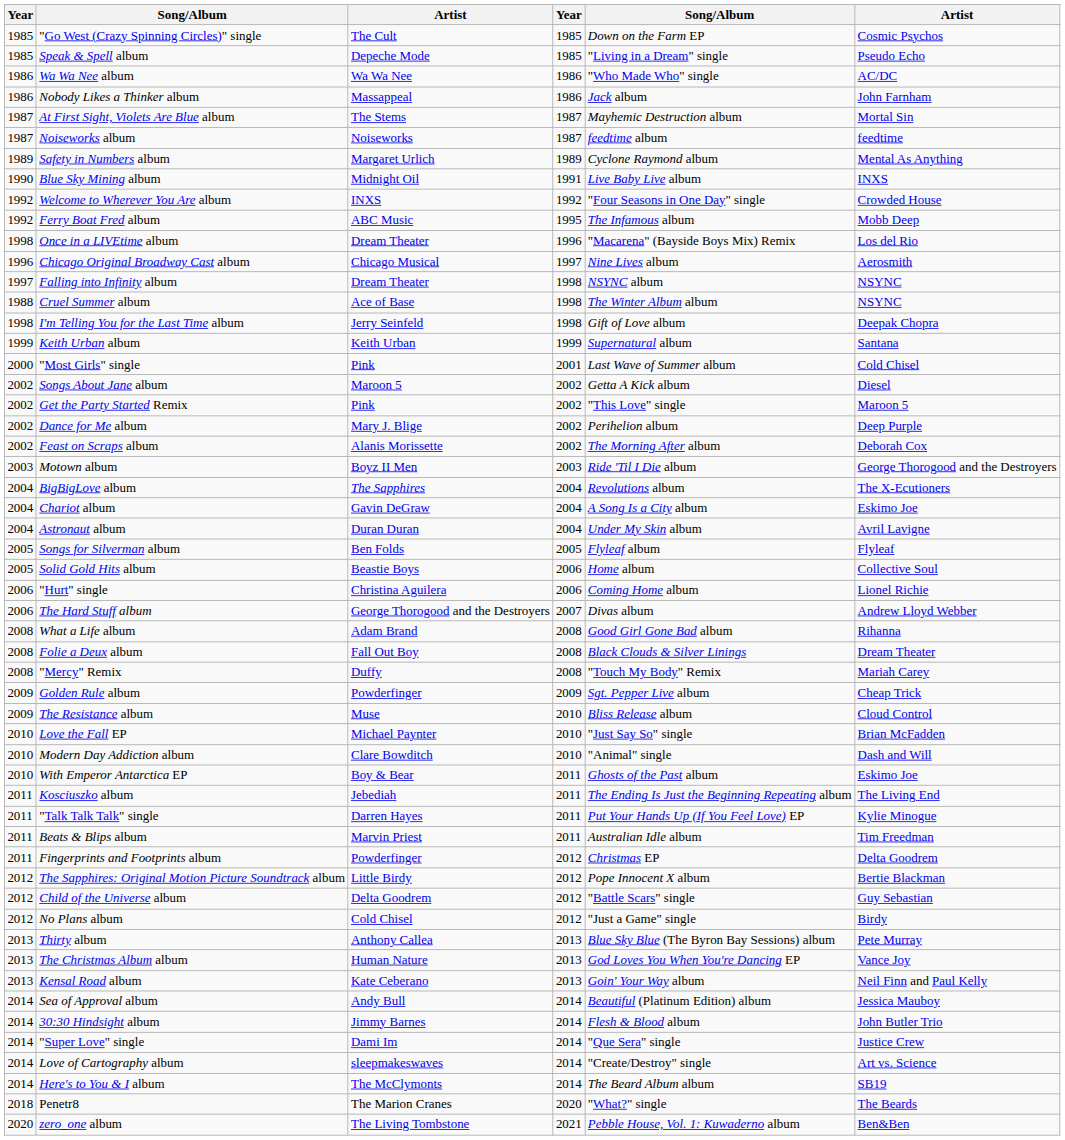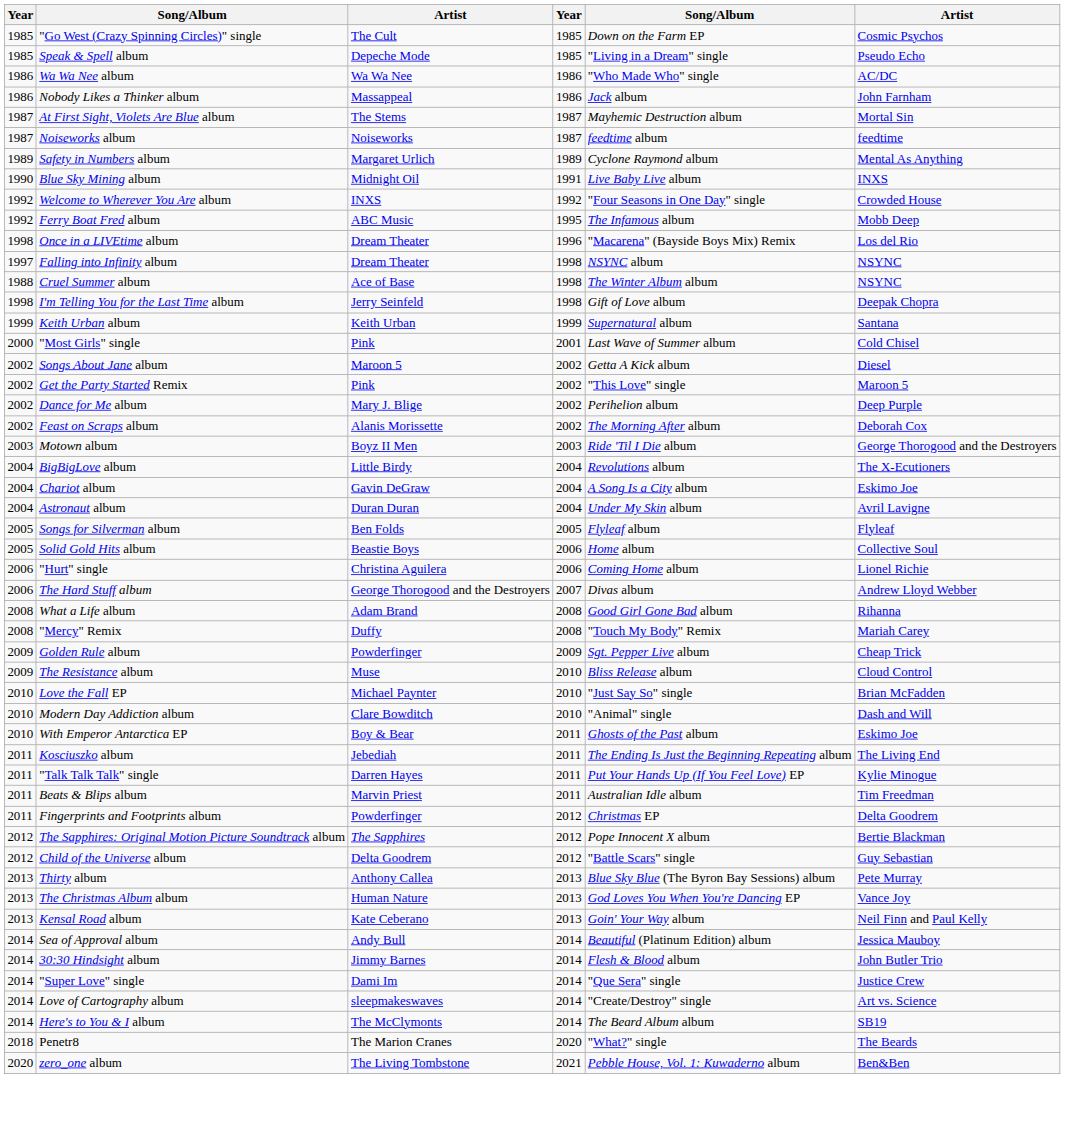 <table class="wikitable">
 <tr>
 <th>Year</th>
 <th>Song/Album</th>
 <th>Artist</th>
 <th>Year</th>
 <th>Song/Album</th>
 <th>Artist</th>
 </tr>
 <tr>
 <td>1985</td>
 <td>"<a href='#'>Go West (Crazy Spinning Circles)</a>" single</td>
 <td><a href='#'>The Cult</a></td>
 <td>1985</td>
 <td><em>Down on the Farm</em> EP</td>
 <td><a href='#'>Cosmic Psychos</a></td>
 </tr>
 <tr>
 <td>1985</td>
 <td><a href='#'><em>Speak & Spell</em></a> album</td>
 <td><a href='#'>Depeche Mode</a></td>
 <td>1985</td>
 <td>"<a href='#'>Living in a Dream</a>" single</td>
 <td><a href='#'>Pseudo Echo</a></td>
 </tr>
 <tr>
 <td>1986</td>
 <td><a href='#'><em>Wa Wa Nee</em></a> album</td>
 <td><a href='#'>Wa Wa Nee</a></td>
 <td>1986</td>
 <td>"<a href='#'>Who Made Who</a>" single</td>
 <td><a href='#'>AC/DC</a></td>
 </tr>
 <tr>
 <td>1986</td>
 <td><em>Nobody Likes a Thinker</em> album</td>
 <td><a href='#'>Massappeal</a></td>
 <td>1986</td>
 <td><em><a href='#'>Jack</a></em> album</td>
 <td><a href='#'>John Farnham</a></td>
 </tr>
 <tr>
 <td>1987</td>
 <td><em><a href='#'>At First Sight, Violets Are Blue</a></em> album</td>
 <td><a href='#'>The Stems</a></td>
 <td>1987</td>
 <td><em>Mayhemic Destruction</em> album</td>
 <td><a href='#'>Mortal Sin</a></td>
 </tr>
 <tr>
 <td>1987</td>
 <td><a href='#'><em>Noiseworks</em></a> album</td>
 <td><a href='#'>Noiseworks</a></td>
 <td>1987</td>
 <td><a href='#'><em>feedtime</em></a> album</td>
 <td><a href='#'>feedtime</a></td>
 </tr>
 <tr>
 <td>1989</td>
 <td><a href='#'><em>Safety in Numbers</em></a> album</td>
 <td><a href='#'>Margaret Urlich</a></td>
 <td>1989</td>
 <td><em>Cyclone Raymond</em> album</td>
 <td><a href='#'>Mental As Anything</a></td>
 </tr>
 <tr>
 <td>1990</td>
 <td><em><a href='#'>Blue Sky Mining</a></em> album</td>
 <td><a href='#'>Midnight Oil</a></td>
 <td>1991</td>
 <td><em><a href='#'>Live Baby Live</a></em> album</td>
 <td><a href='#'>INXS</a></td>
 </tr>
 <tr>
 <td>1992</td>
 <td><em><a href='#'>Welcome to Wherever You Are</a></em> album</td>
 <td><a href='#'>INXS</a></td>
 <td>1992</td>
 <td>"<a href='#'>Four Seasons in One Day</a>" single</td>
 <td><a href='#'>Crowded House</a></td>
 </tr>
 <tr>
 <td>1992</td>
 <td><em><a href='#'>Ferry Boat Fred</a></em> album</td>
 <td><a href='#'>ABC Music</a></td>
 <td>1995</td>
 <td><em><a href='#'>The Infamous</a></em> album</td>
 <td><a href='#'>Mobb Deep</a></td>
 </tr>
 <tr>
 <td>1998</td>
 <td><em><a href='#'>Once in a LIVEtime</a></em> album</td>
 <td><a href='#'>Dream Theater</a></td>
 <td>1996</td>
 <td>"<a href='#'>Macarena</a>" (Bayside Boys Mix) Remix</td>
 <td><a href='#'>Los del Rio</a></td>
 </tr>
 <tr>
-<td>1996</td>
-<td><em><a href='#'>Chicago Original Broadway Cast</a></em> album</td>
-<td><a href='#'>Chicago Musical</a></td>
-<td>1997</td>
-<td><em><a href='#'>Nine Lives</a></em> album</td>
-<td><a href='#'>Aerosmith</a></td>
-</tr>
-<tr>
 <td>1997</td>
 <td><em><a href='#'>Falling into Infinity</a></em> album</td>
 <td><a href='#'>Dream Theater</a></td>
 <td>1998</td>
 <td><em><a href='#'>NSYNC</a></em> album</td>
 <td><a href='#'>NSYNC</a></td>
 </tr>
 <tr>
 <td>1988</td>
 <td><em><a href='#'>Cruel Summer</a></em> album</td>
 <td><a href='#'>Ace of Base</a></td>
 <td>1998</td>
 <td><em><a href='#'>The Winter Album</a></em> album</td>
 <td><a href='#'>NSYNC</a></td>
 </tr>
 <tr>
 <td>1998</td>
 <td><em><a href='#'>I'm Telling You for the Last Time</a></em> album</td>
 <td><a href='#'>Jerry Seinfeld</a></td>
 <td>1998</td>
 <td><em>Gift of Love</em> album</td>
 <td><a href='#'>Deepak Chopra</a></td>
 </tr>
 <tr>
 <td>1999</td>
 <td><em><a href='#'>Keith Urban</a></em> album</td>
 <td><a href='#'>Keith Urban</a></td>
 <td>1999</td>
 <td><em><a href='#'>Supernatural</a></em> album</td>
 <td><a href='#'>Santana</a></td>
 </tr>
 <tr>
 <td>2000</td>
 <td>"<a href='#'>Most Girls</a>" single</td>
 <td><a href='#'>Pink</a></td>
 <td>2001</td>
 <td><em>Last Wave of Summer</em> album</td>
 <td><a href='#'>Cold Chisel</a></td>
 </tr>
 <tr>
 <td>2002</td>
 <td><em><a href='#'>Songs About Jane</a></em> album</td>
 <td><a href='#'>Maroon 5</a></td>
 <td>2002</td>
 <td><em>Getta A Kick</em> album</td>
 <td><a href='#'>Diesel</a></td>
 </tr>
 <tr>
 <td>2002</td>
 <td><em><a href='#'>Get the Party Started</a></em> Remix</td>
 <td><a href='#'>Pink</a></td>
 <td>2002</td>
 <td>"<a href='#'>This Love</a>" single</td>
 <td><a href='#'>Maroon 5</a></td>
 </tr>
 <tr>
 <td>2002</td>
 <td><em><a href='#'>Dance for Me</a></em> album</td>
 <td><a href='#'>Mary J. Blige</a></td>
 <td>2002</td>
 <td><em>Perihelion</em> album</td>
 <td><a href='#'>Deep Purple</a></td>
 </tr>
 <tr>
 <td>2002</td>
 <td><em><a href='#'>Feast on Scraps</a></em> album</td>
 <td><a href='#'>Alanis Morissette</a></td>
 <td>2002</td>
 <td><a href='#'><em>The Morning After</em></a> album</td>
 <td><a href='#'>Deborah Cox</a></td>
 </tr>
 <tr>
 <td>2003</td>
 <td><em>Motown</em> album</td>
 <td><a href='#'>Boyz II Men</a></td>
 <td>2003</td>
 <td><em><a href='#'>Ride 'Til I Die</a></em> album</td>
 <td><a href='#'>George Thorogood</a> and the Destroyers</td>
 </tr>
 <tr>
 <td>2004</td>
 <td><em><a href='#'>BigBigLove</a></em> album</td>
-<td><em><a href='#'>The Sapphires</a></em></td>
+<td><a href='#'>Little Birdy</a></td>
 <td>2004</td>
 <td><a href='#'><em>Revolutions</em></a> album</td>
 <td><a href='#'>The X-Ecutioners</a></td>
 </tr>
 <tr>
 <td>2004</td>
 <td><a href='#'><em>Chariot</em></a> album</td>
 <td><a href='#'>Gavin DeGraw</a></td>
 <td>2004</td>
 <td><em><a href='#'>A Song Is a City</a></em> album</td>
 <td><a href='#'>Eskimo Joe</a></td>
 </tr>
 <tr>
 <td>2004</td>
 <td><em><a href='#'>Astronaut</a></em> album</td>
 <td><a href='#'>Duran Duran</a></td>
 <td>2004</td>
 <td><a href='#'><em>Under My Skin</em></a> album</td>
 <td><a href='#'>Avril Lavigne</a></td>
 </tr>
 <tr>
 <td>2005</td>
 <td><em><a href='#'>Songs for Silverman</a></em> album</td>
 <td><a href='#'>Ben Folds</a></td>
 <td>2005</td>
 <td><a href='#'><em>Flyleaf</em></a> album</td>
 <td><a href='#'>Flyleaf</a></td>
 </tr>
 <tr>
 <td>2005</td>
 <td><em><a href='#'>Solid Gold Hits</a></em> album</td>
 <td><a href='#'>Beastie Boys</a></td>
 <td>2006</td>
 <td><em><a href='#'>Home</a></em> album</td>
 <td><a href='#'>Collective Soul</a></td>
 </tr>
 <tr>
 <td>2006</td>
 <td>"<a href='#'>Hurt</a>" single</td>
 <td><a href='#'>Christina Aguilera</a></td>
 <td>2006</td>
 <td><em><a href='#'>Coming Home</a></em> album</td>
 <td><a href='#'>Lionel Richie</a></td>
 </tr>
 <tr>
 <td>2006</td>
 <td><em><a href='#'>The Hard Stuff</a> album</em></td>
 <td><a href='#'>George Thorogood</a> and the Destroyers</td>
 <td>2007</td>
 <td><em>Divas</em> album</td>
 <td><a href='#'>Andrew Lloyd Webber</a></td>
 </tr>
 <tr>
 <td>2008</td>
 <td><em>What a Life</em> album</td>
 <td><a href='#'>Adam Brand</a></td>
 <td>2008</td>
 <td><em><a href='#'>Good Girl Gone Bad</a></em> album</td>
 <td><a href='#'>Rihanna</a></td>
-</tr>
-<tr>
-<td>2008</td>
-<td><em><a href='#'>Folie a Deux</a></em> album</td>
-<td><a href='#'>Fall Out Boy</a></td>
-<td>2008</td>
-<td><em><a href='#'>Black Clouds & Silver Linings</a></em></td>
-<td><a href='#'>Dream Theater</a></td>
 </tr>
 <tr>
 <td>2008</td>
 <td>"<a href='#'>Mercy</a>" Remix</td>
 <td><a href='#'>Duffy</a></td>
 <td>2008</td>
 <td>"<a href='#'>Touch My Body</a>" Remix</td>
 <td><a href='#'>Mariah Carey</a></td>
 </tr>
 <tr>
 <td>2009</td>
 <td><em><a href='#'>Golden Rule</a></em> album</td>
 <td><a href='#'>Powderfinger</a></td>
 <td>2009</td>
 <td><em><a href='#'>Sgt. Pepper Live</a></em> album</td>
 <td><a href='#'>Cheap Trick</a></td>
 </tr>
 <tr>
 <td>2009</td>
 <td><em><a href='#'>The Resistance</a></em> album</td>
 <td><a href='#'>Muse</a></td>
 <td>2010</td>
 <td><em><a href='#'>Bliss Release</a></em> album</td>
 <td><a href='#'>Cloud Control</a></td>
 </tr>
 <tr>
 <td>2010</td>
 <td><em><a href='#'>Love the Fall</a></em> EP</td>
 <td><a href='#'>Michael Paynter</a></td>
 <td>2010</td>
 <td>"<a href='#'>Just Say So</a>" single</td>
 <td><a href='#'>Brian McFadden</a></td>
 </tr>
 <tr>
 <td>2010</td>
 <td><em>Modern Day Addiction</em> album</td>
 <td><a href='#'>Clare Bowditch</a></td>
 <td>2010</td>
 <td>"Animal" single</td>
 <td><a href='#'>Dash and Will</a></td>
 </tr>
 <tr>
 <td>2010</td>
 <td><em>With Emperor Antarctica</em> EP</td>
 <td><a href='#'>Boy & Bear</a></td>
 <td>2011</td>
 <td><em><a href='#'>Ghosts of the Past</a></em> album</td>
 <td><a href='#'>Eskimo Joe</a></td>
 </tr>
 <tr>
 <td>2011</td>
 <td><em><a href='#'>Kosciuszko</a></em> album</td>
 <td><a href='#'>Jebediah</a></td>
 <td>2011</td>
 <td><em><a href='#'>The Ending Is Just the Beginning Repeating</a></em> album</td>
 <td><a href='#'>The Living End</a></td>
 </tr>
 <tr>
 <td>2011</td>
 <td>"<a href='#'>Talk Talk Talk</a>" single</td>
 <td><a href='#'>Darren Hayes</a></td>
 <td>2011</td>
 <td><em><a href='#'>Put Your Hands Up (If You Feel Love)</a></em> EP</td>
 <td><a href='#'>Kylie Minogue</a></td>
 </tr>
 <tr>
 <td>2011</td>
 <td><em>Beats & Blips</em> album</td>
 <td><a href='#'>Marvin Priest</a></td>
 <td>2011</td>
 <td><em>Australian Idle</em> album</td>
 <td><a href='#'>Tim Freedman</a></td>
 </tr>
 <tr>
 <td>2011</td>
 <td><em>Fingerprints and Footprints</em> album</td>
 <td><a href='#'>Powderfinger</a></td>
 <td>2012</td>
 <td><em><a href='#'>Christmas</a></em> EP</td>
 <td><a href='#'>Delta Goodrem</a></td>
 </tr>
 <tr>
 <td>2012</td>
 <td><a href='#'><em>The Sapphires: Original Motion Picture Soundtrack</em></a> album</td>
-<td><a href='#'>Little Birdy</a></td>
+<td><em><a href='#'>The Sapphires</a></em></td>
 <td>2012</td>
 <td><em>Pope Innocent X</em> album</td>
 <td><a href='#'>Bertie Blackman</a></td>
 </tr>
 <tr>
 <td>2012</td>
 <td><em><a href='#'>Child of the Universe</a></em> album</td>
 <td><a href='#'>Delta Goodrem</a></td>
 <td>2012</td>
 <td>"<a href='#'>Battle Scars</a>" single</td>
 <td><a href='#'>Guy Sebastian</a></td>
-</tr>
-<tr>
-<td>2012</td>
-<td><em>No Plans</em> album</td>
-<td><a href='#'>Cold Chisel</a></td>
-<td>2012</td>
-<td>"Just a Game" single</td>
-<td><a href='#'>Birdy</a></td>
 </tr>
 <tr>
 <td>2013</td>
 <td><em><a href='#'>Thirty</a></em> album</td>
 <td><a href='#'>Anthony Callea</a></td>
 <td>2013</td>
 <td><em><a href='#'>Blue Sky Blue</a></em> (The Byron Bay Sessions) album</td>
 <td><a href='#'>Pete Murray</a></td>
 </tr>
 <tr>
 <td>2013</td>
 <td><em><a href='#'>The Christmas Album</a></em> album</td>
 <td><a href='#'>Human Nature</a></td>
 <td>2013</td>
 <td><em><a href='#'>God Loves You When You're Dancing</a></em> EP</td>
 <td><a href='#'>Vance Joy</a></td>
 </tr>
 <tr>
 <td>2013</td>
 <td><em><a href='#'>Kensal Road</a></em> album</td>
 <td><a href='#'>Kate Ceberano</a></td>
 <td>2013</td>
 <td><em><a href='#'>Goin' Your Way</a></em> album</td>
 <td><a href='#'>Neil Finn</a> and <a href='#'>Paul Kelly</a></td>
 </tr>
 <tr>
 <td>2014</td>
 <td><em>Sea of Approval</em> album</td>
 <td><a href='#'>Andy Bull</a></td>
 <td>2014</td>
 <td><em><a href='#'>Beautiful</a></em> (Platinum Edition) album</td>
 <td><a href='#'>Jessica Mauboy</a></td>
 </tr>
 <tr>
 <td>2014</td>
 <td><em><a href='#'>30:30 Hindsight</a></em> album</td>
 <td><a href='#'>Jimmy Barnes</a></td>
 <td>2014</td>
 <td><em><a href='#'>Flesh & Blood</a></em> album</td>
 <td><a href='#'>John Butler Trio</a></td>
 </tr>
 <tr>
 <td>2014</td>
 <td>"<a href='#'>Super Love</a>" single</td>
 <td><a href='#'>Dami Im</a></td>
 <td>2014</td>
 <td>"<a href='#'>Que Sera</a>" single</td>
 <td><a href='#'>Justice Crew</a></td>
 </tr>
 <tr>
 <td>2014</td>
 <td><em>Love of Cartography</em> album</td>
 <td><a href='#'>sleepmakeswaves</a></td>
 <td>2014</td>
 <td>"Create/Destroy" single</td>
 <td><a href='#'>Art vs. Science</a></td>
 </tr>
 <tr>
 <td>2014</td>
 <td><em><a href='#'>Here's to You & I</a></em> album</td>
 <td><a href='#'>The McClymonts</a></td>
 <td>2014</td>
 <td><em>The Beard Album</em> album</td>
 <td><a href='#'>SB19</a></td>
 </tr>
 <tr>
 <td>2018</td>
 <td>Penetr8</td>
 <td>The Marion Cranes</td>
 <td>2020</td>
 <td>"<a href='#'>What?</a>" single</td>
 <td><a href='#'>The Beards</a></td>
 </tr>
 <tr>
 <td>2020</td>
 <td><em><a href='#'>zero_one</a></em> album</td>
 <td><a href='#'>The Living Tombstone</a></td>
 <td>2021</td>
 <td><em><a href='#'>Pebble House, Vol. 1: Kuwaderno</a></em> album</td>
 <td><a href='#'>Ben&Ben</a></td>
 </tr>
 </table>
